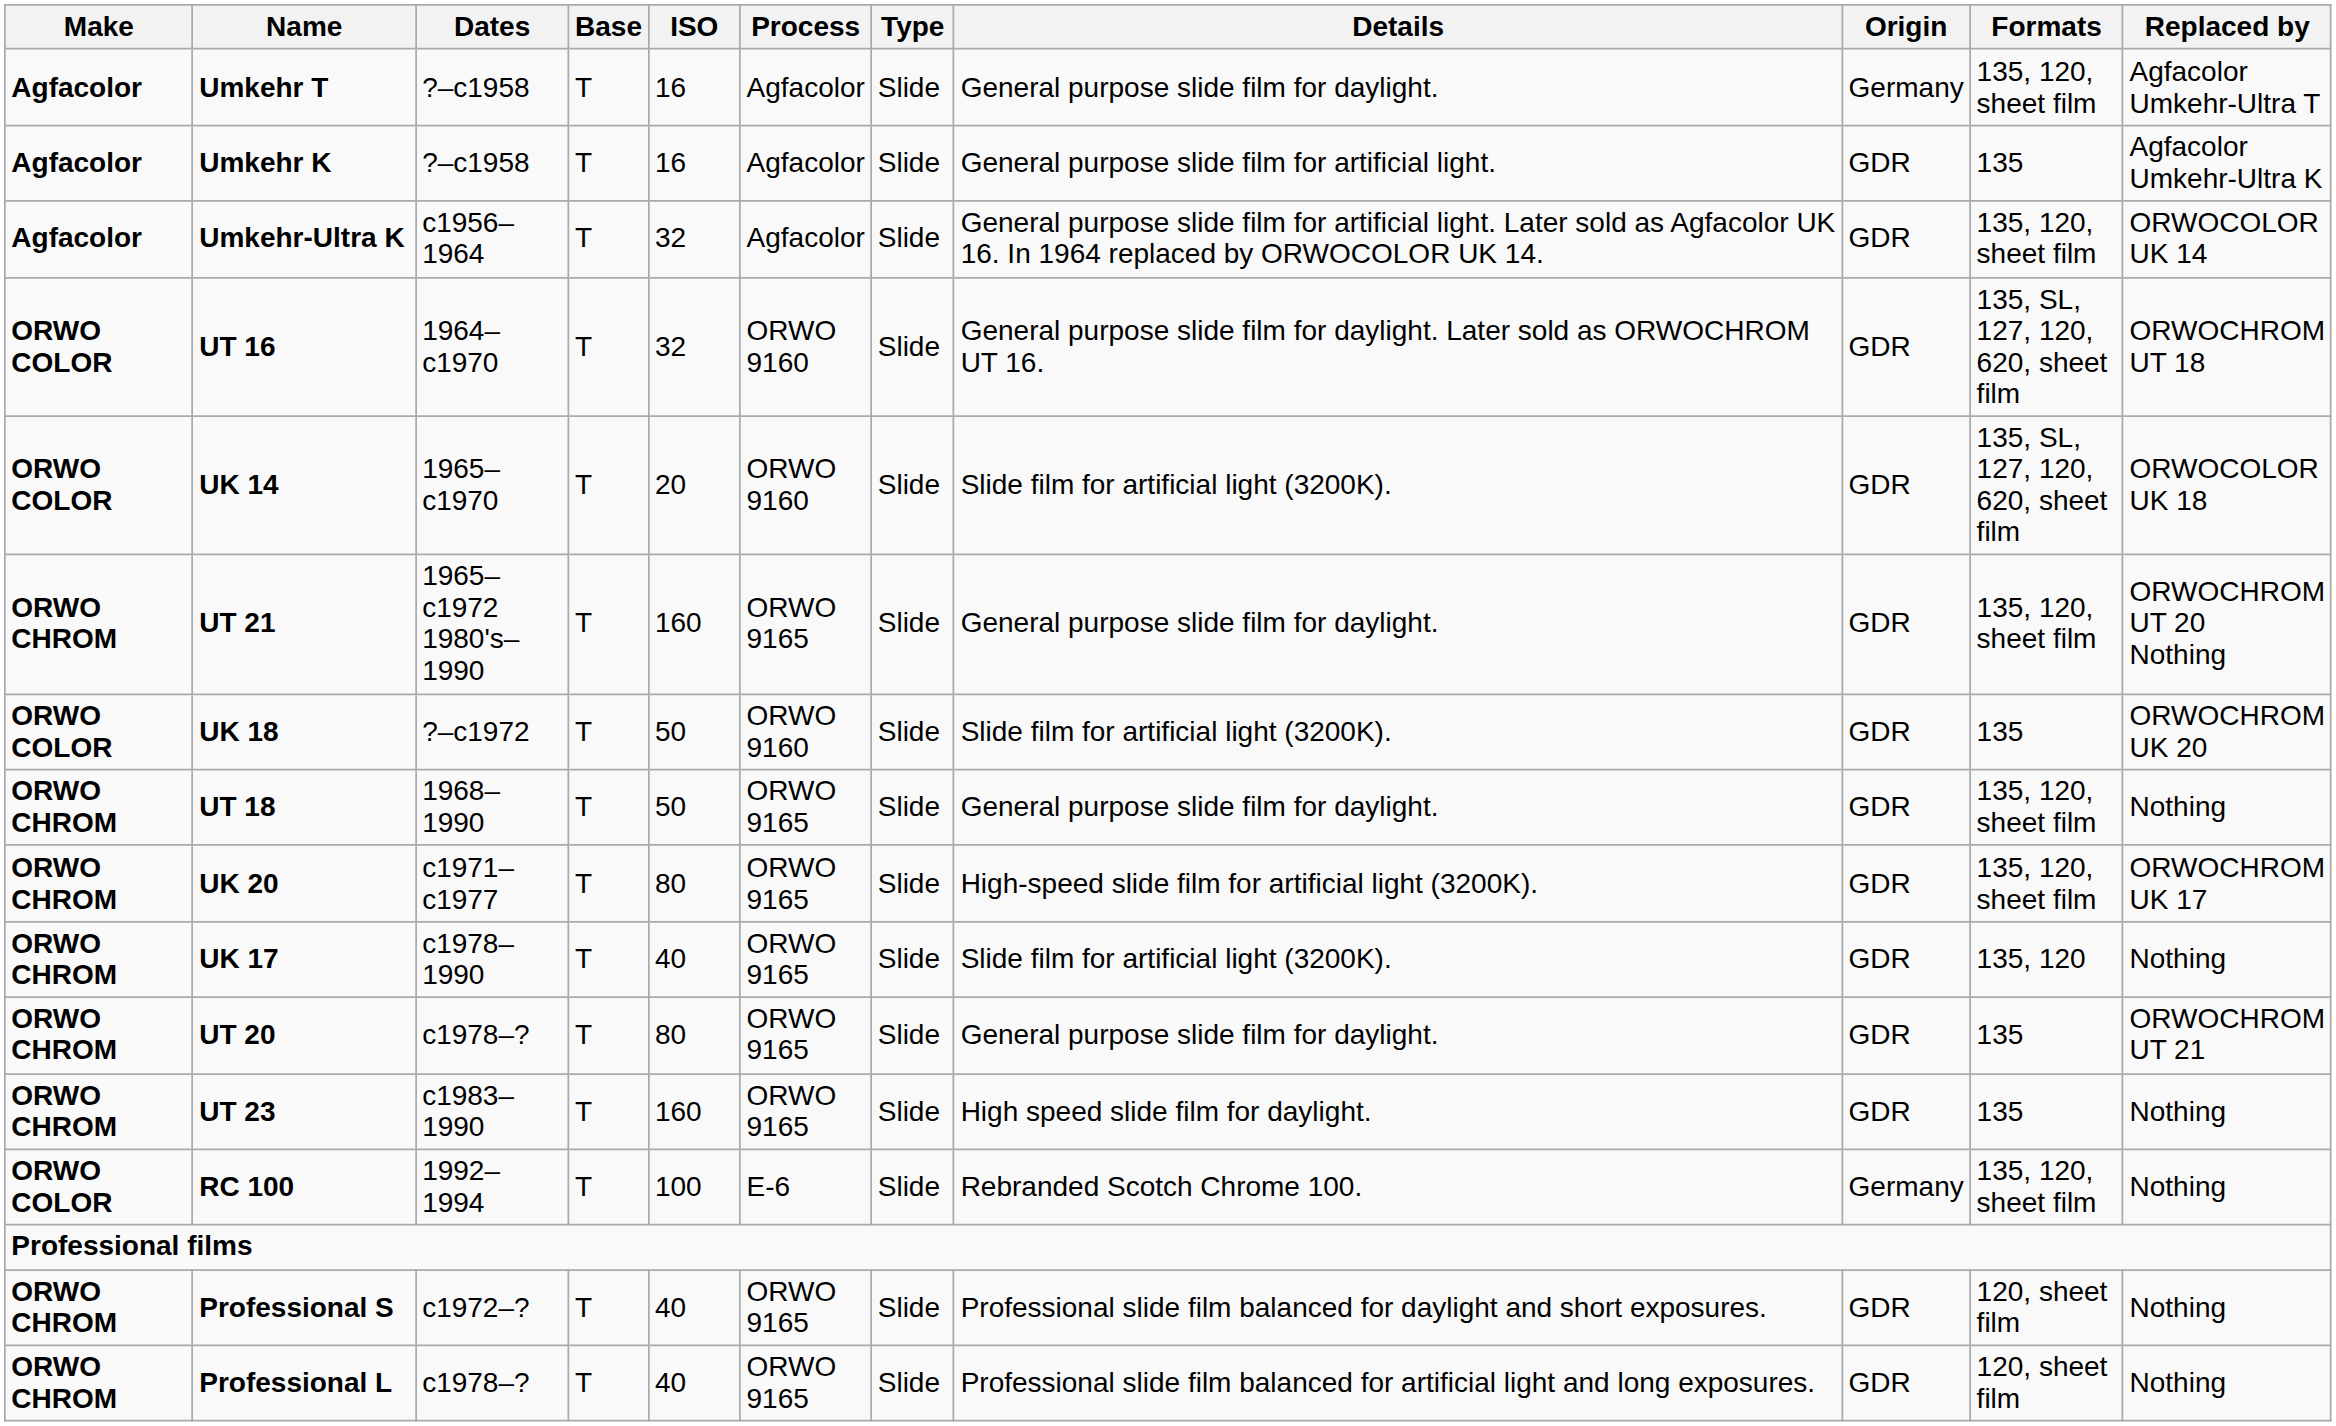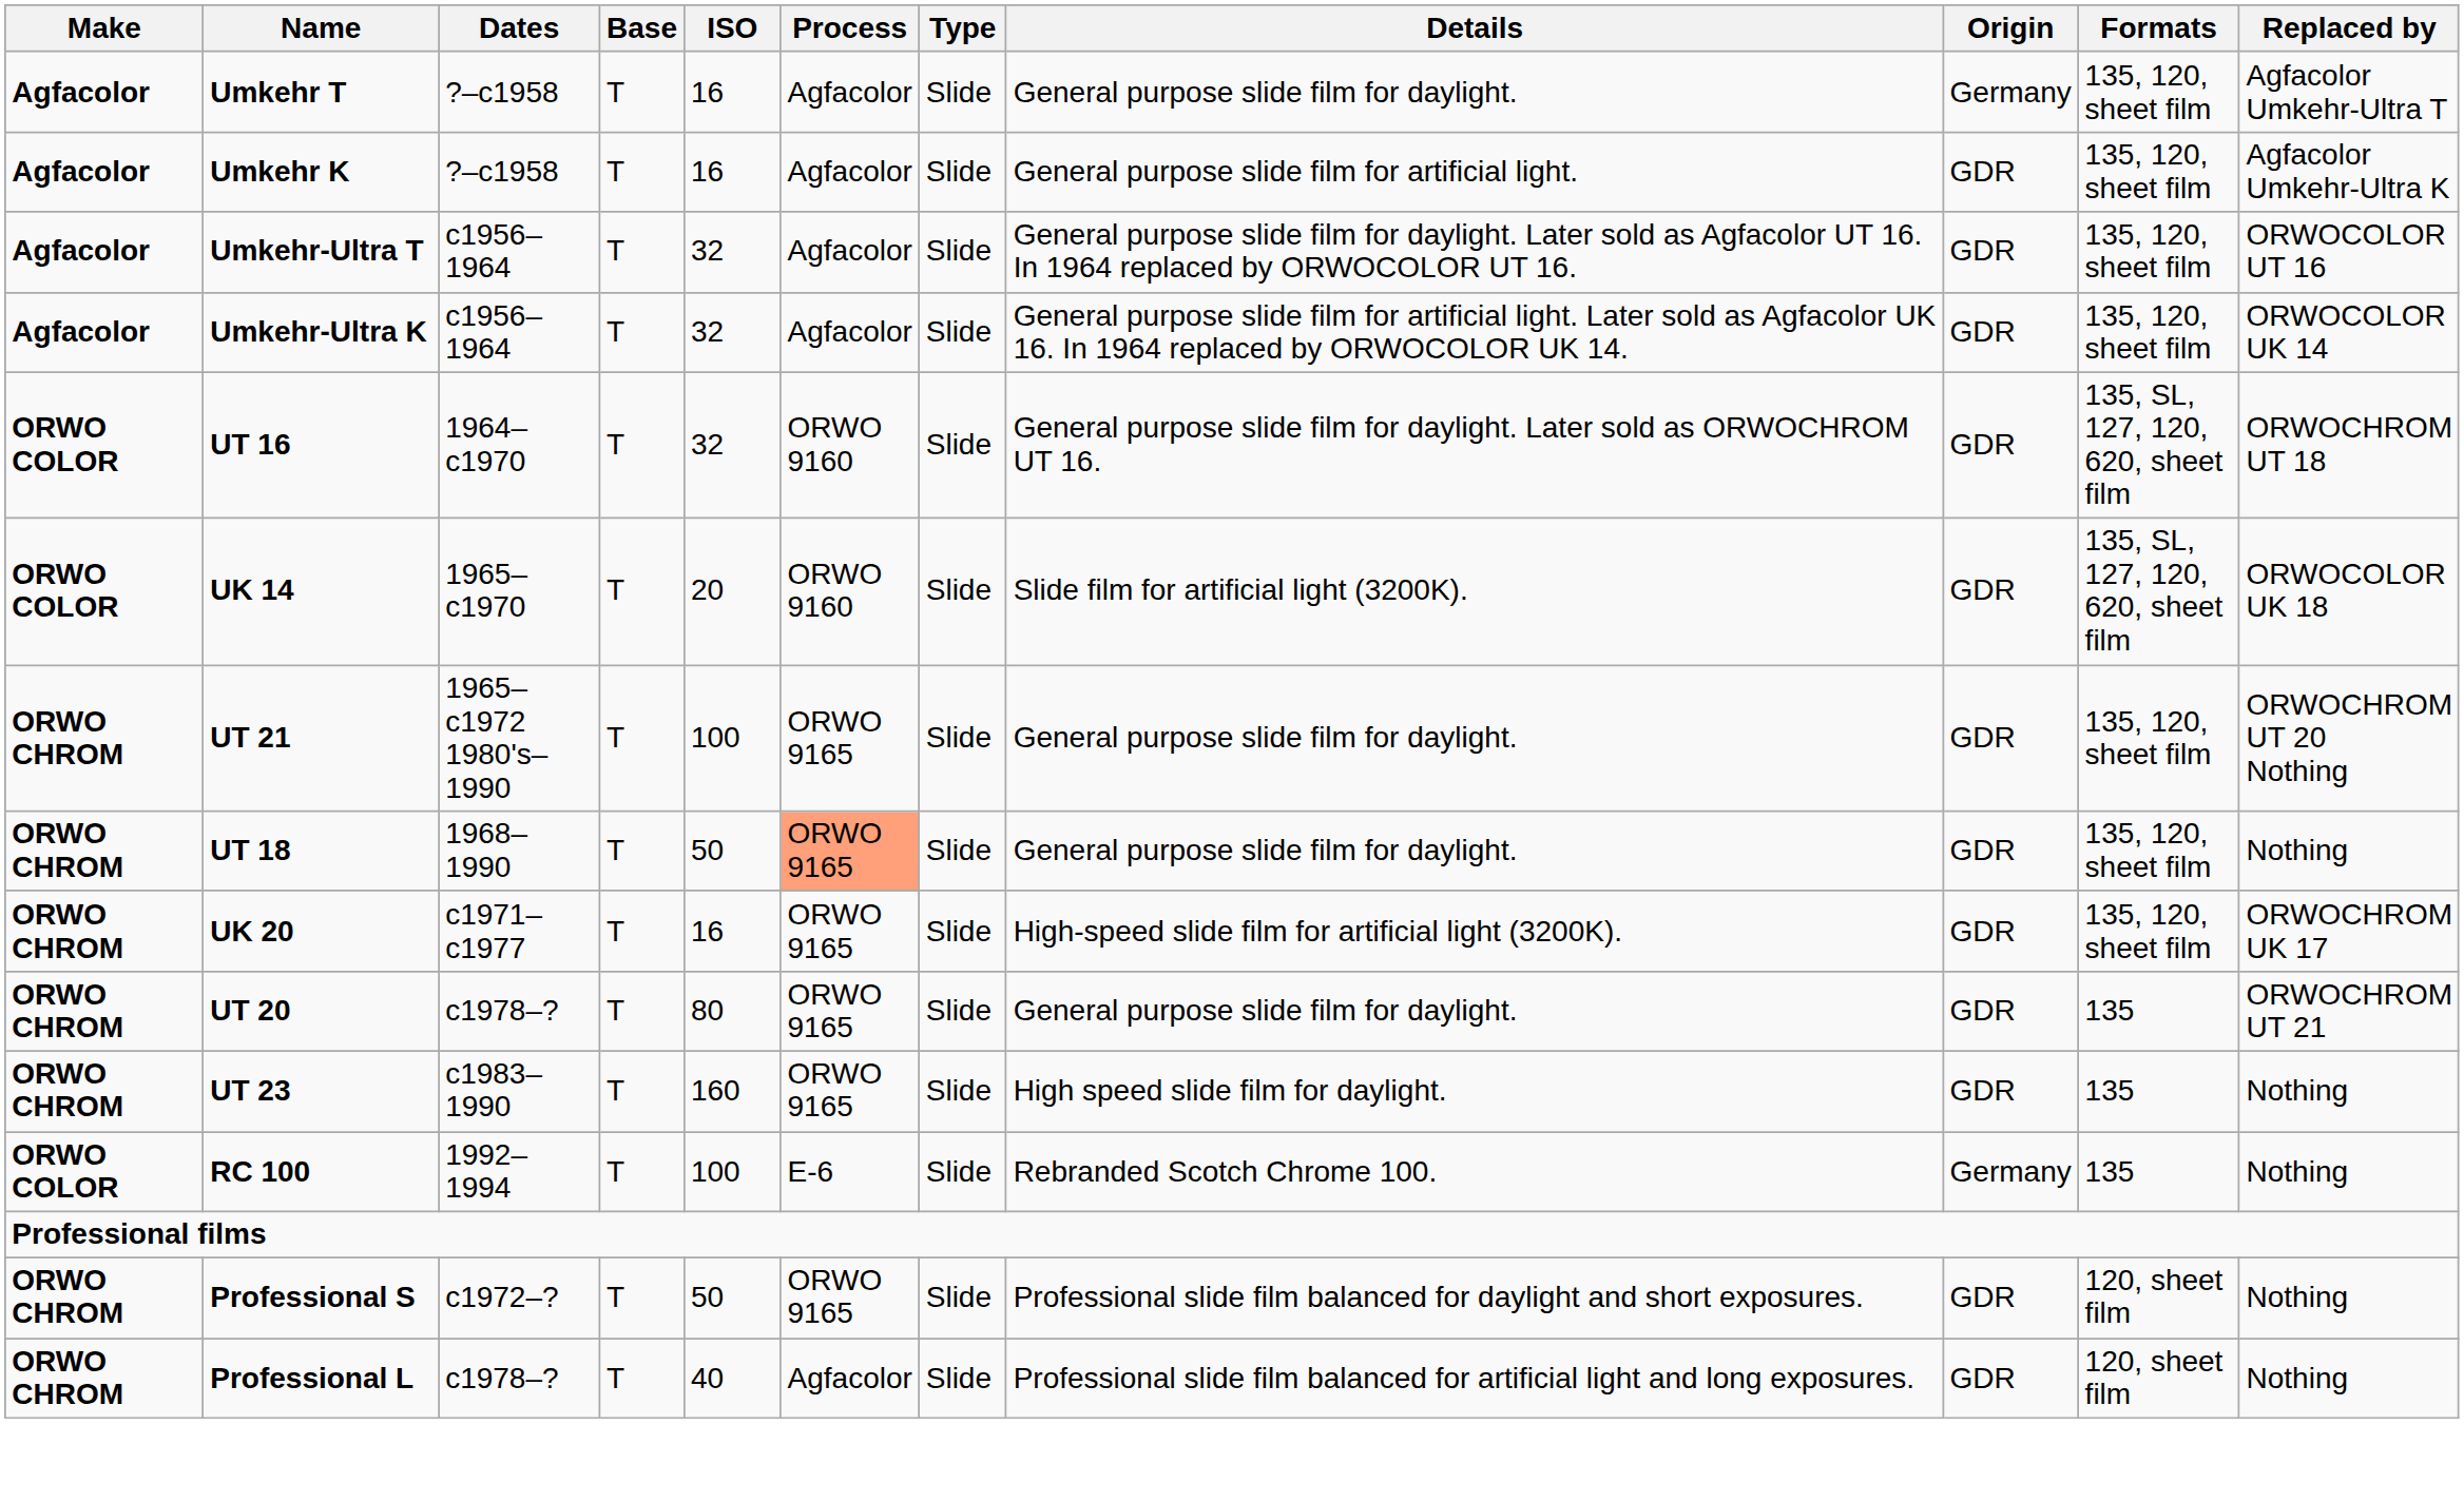 <table class="wikitable">
 <tr>
 <th scope="col" style="width: 100px;">Make</th>
 <th scope="col" style="width: 120px;">Name</th>
 <th scope="col" style="width: 80px;">Dates</th>
 <th scope="col" style="width: 30px;">Base</th>
 <th scope="col" style="width: 45px;">ISO</th>
 <th scope="col" style="width: 40px;">Process</th>
 <th scope="col" style="width: 40px;">Type</th>
 <th scope="col" style="width: 500px;">Details</th>
 <th scope="col" style="width: 60px;">Origin</th>
 <th scope="col" style="width: 80px;">Formats</th>
 <th scope="col" style="width: 80px;">Replaced by</th>
 </tr>
 <tr>
 <td><strong>Agfacolor</strong></td>
 <td><strong>Umkehr T</strong></td>
 <td>?–c1958</td>
 <td>T</td>
 <td>16</td>
 <td>Agfacolor</td>
 <td>Slide</td>
 <td>General purpose slide film for daylight.</td>
 <td>Germany</td>
 <td>135, 120, sheet film</td>
 <td>Agfacolor Umkehr-Ultra T</td>
 </tr>
 <tr>
 <td><strong>Agfacolor</strong></td>
 <td><strong>Umkehr K</strong></td>
 <td>?–c1958</td>
 <td>T</td>
 <td>16</td>
 <td>Agfacolor</td>
 <td>Slide</td>
 <td>General purpose slide film for artificial light.</td>
 <td>GDR</td>
-<td>135</td>
+<td>135, 120, sheet film</td>
 <td>Agfacolor Umkehr-Ultra K</td>
+</tr>
+<tr>
+<td><strong>Agfacolor</strong></td>
+<td><strong>Umkehr-Ultra T</strong></td>
+<td>c1956–1964</td>
+<td>T</td>
+<td>32</td>
+<td>Agfacolor</td>
+<td>Slide</td>
+<td>General purpose slide film for daylight. Later sold as Agfacolor UT 16. In 1964 replaced by ORWOCOLOR UT 16.</td>
+<td>GDR</td>
+<td>135, 120, sheet film</td>
+<td>ORWOCOLOR UT 16</td>
 </tr>
 <tr>
 <td><strong>Agfacolor</strong></td>
 <td><strong>Umkehr-Ultra K</strong></td>
 <td>c1956–1964</td>
 <td>T</td>
 <td>32</td>
 <td>Agfacolor</td>
 <td>Slide</td>
 <td>General purpose slide film for artificial light. Later sold as Agfacolor UK 16. In 1964 replaced by ORWOCOLOR UK 14.</td>
 <td>GDR</td>
 <td>135, 120, sheet film</td>
 <td>ORWOCOLOR UK 14</td>
 </tr>
 <tr>
 <td><strong>ORWO COLOR</strong></td>
 <td><strong>UT 16</strong></td>
 <td>1964–c1970</td>
 <td>T</td>
 <td>32</td>
 <td>ORWO 9160</td>
 <td>Slide</td>
 <td>General purpose slide film for daylight. Later sold as ORWOCHROM UT 16.</td>
 <td>GDR</td>
 <td>135, SL, 127, 120, 620, sheet film</td>
 <td>ORWOCHROM UT 18</td>
 </tr>
 <tr>
 <td><strong>ORWO COLOR</strong></td>
 <td><strong>UK 14</strong></td>
 <td>1965–c1970</td>
 <td>T</td>
 <td>20</td>
 <td>ORWO 9160</td>
 <td>Slide</td>
 <td>Slide film for artificial light (3200K).</td>
 <td>GDR</td>
 <td>135, SL, 127, 120, 620, sheet film</td>
 <td>ORWOCOLOR UK 18</td>
 </tr>
 <tr>
 <td><strong>ORWO CHROM</strong></td>
 <td><strong>UT 21</strong></td>
 <td>1965–c1972<br>1980's–1990</td>
 <td>T</td>
-<td>160</td>
+<td>100</td>
 <td>ORWO 9165</td>
 <td>Slide</td>
 <td>General purpose slide film for daylight.</td>
 <td>GDR</td>
 <td>135, 120, sheet film</td>
 <td>ORWOCHROM UT 20<br>Nothing</td>
 </tr>
 <tr>
-<td><strong>ORWO COLOR</strong></td>
-<td><strong>UK 18</strong></td>
-<td>?–c1972</td>
-<td>T</td>
-<td>50</td>
-<td>ORWO 9160</td>
-<td>Slide</td>
-<td>Slide film for artificial light (3200K).</td>
-<td>GDR</td>
-<td>135</td>
-<td>ORWOCHROM UK 20</td>
-</tr>
-<tr>
 <td><strong>ORWO CHROM</strong></td>
 <td><strong>UT 18</strong></td>
 <td>1968–1990</td>
 <td>T</td>
 <td>50</td>
-<td>ORWO 9165</td>
+<td style="background: lightsalmon;">ORWO 9165</td>
 <td>Slide</td>
 <td>General purpose slide film for daylight.</td>
 <td>GDR</td>
 <td>135, 120, sheet film</td>
 <td>Nothing</td>
 </tr>
 <tr>
 <td><strong>ORWO CHROM</strong></td>
 <td><strong>UK 20</strong></td>
 <td>c1971–c1977</td>
 <td>T</td>
-<td>80</td>
+<td>16</td>
 <td>ORWO 9165</td>
 <td>Slide</td>
 <td>High-speed slide film for artificial light (3200K).</td>
 <td>GDR</td>
 <td>135, 120, sheet film</td>
 <td>ORWOCHROM UK 17</td>
-</tr>
-<tr>
-<td><strong>ORWO CHROM</strong></td>
-<td><strong>UK 17</strong></td>
-<td>c1978–1990</td>
-<td>T</td>
-<td>40</td>
-<td>ORWO 9165</td>
-<td>Slide</td>
-<td>Slide film for artificial light (3200K).</td>
-<td>GDR</td>
-<td>135, 120</td>
-<td>Nothing</td>
 </tr>
 <tr>
 <td><strong>ORWO CHROM</strong></td>
 <td><strong>UT 20</strong></td>
 <td>c1978–?</td>
 <td>T</td>
 <td>80</td>
 <td>ORWO 9165</td>
 <td>Slide</td>
 <td>General purpose slide film for daylight.</td>
 <td>GDR</td>
 <td>135</td>
 <td>ORWOCHROM UT 21</td>
 </tr>
 <tr>
 <td><strong>ORWO CHROM</strong></td>
 <td><strong>UT 23</strong></td>
 <td>c1983–1990</td>
 <td>T</td>
 <td>160</td>
 <td>ORWO 9165</td>
 <td>Slide</td>
 <td>High speed slide film for daylight.</td>
 <td>GDR</td>
 <td>135</td>
 <td>Nothing</td>
 </tr>
 <tr>
 <td><strong>ORWO COLOR</strong></td>
 <td><strong>RC 100</strong></td>
 <td>1992–1994</td>
 <td>T</td>
 <td>100</td>
 <td>E-6</td>
 <td>Slide</td>
 <td>Rebranded Scotch Chrome 100.</td>
 <td>Germany</td>
-<td>135, 120, sheet film</td>
+<td>135</td>
 <td>Nothing</td>
 </tr>
 <tr>
 <td colspan="11"><strong>Professional films</strong></td>
 </tr>
 <tr>
 <td><strong>ORWO CHROM</strong></td>
 <td><strong>Professional S</strong></td>
 <td>c1972–?</td>
 <td>T</td>
-<td>40</td>
+<td>50</td>
 <td>ORWO 9165</td>
 <td>Slide</td>
 <td>Professional slide film balanced for daylight and short exposures.</td>
 <td>GDR</td>
 <td>120, sheet film</td>
 <td>Nothing</td>
 </tr>
 <tr>
 <td><strong>ORWO CHROM</strong></td>
 <td><strong>Professional L</strong></td>
 <td>c1978–?</td>
 <td>T</td>
 <td>40</td>
-<td>ORWO 9165</td>
+<td>Agfacolor</td>
 <td>Slide</td>
 <td>Professional slide film balanced for artificial light and long exposures.</td>
 <td>GDR</td>
 <td>120, sheet film</td>
 <td>Nothing</td>
 </tr>
 </table>
